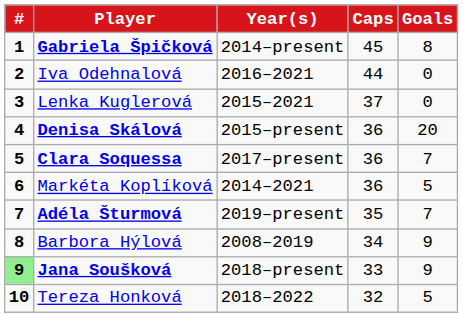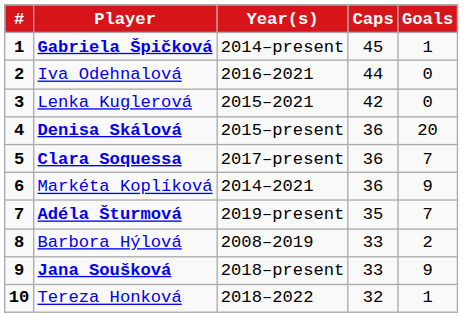 <table class="wikitable sortable">
 <tr>
 <th style="background:#D7141A;color:white">#</th>
 <th style="background:#D7141A;color:white">Player</th>
 <th style="background:#D7141A;color:white">Year(s)</th>
 <th style="background:#D7141A;color:white">Caps</th>
 <th style="background:#D7141A;color:white">Goals</th>
 </tr>
 <tr>
 <td align=center><strong>1</strong></td>
 <td><strong><a href='#'>Gabriela Špičková</a></strong></td>
 <td>2014–present</td>
 <td align=center>45</td>
-<td align=center>8</td>
+<td align=center>1</td>
 </tr>
 <tr>
 <td align=center><strong>2</strong></td>
 <td><a href='#'>Iva Odehnalová</a></td>
 <td>2016–2021</td>
 <td align=center>44</td>
 <td align=center>0</td>
 </tr>
 <tr>
 <td align=center><strong>3</strong></td>
 <td><a href='#'>Lenka Kuglerová</a></td>
 <td>2015–2021</td>
-<td align=center>37</td>
+<td align=center>42</td>
 <td align=center>0</td>
 </tr>
 <tr>
 <td align=center><strong>4</strong></td>
 <td><strong><a href='#'>Denisa Skálová</a></strong></td>
 <td>2015–present</td>
 <td align=center>36</td>
 <td align=center>20</td>
 </tr>
 <tr>
 <td align=center><strong>5</strong></td>
 <td><strong><a href='#'>Clara Soquessa</a></strong></td>
 <td>2017–present</td>
 <td align=center>36</td>
 <td align=center>7</td>
 </tr>
 <tr>
 <td align=center><strong>6</strong></td>
 <td><a href='#'>Markéta Koplíková</a></td>
 <td>2014–2021</td>
 <td align=center>36</td>
-<td align=center>5</td>
+<td align=center>9</td>
 </tr>
 <tr>
 <td align=center><strong>7</strong></td>
 <td><strong><a href='#'>Adéla Šturmová</a></strong></td>
 <td>2019–present</td>
 <td align=center>35</td>
 <td align=center>7</td>
 </tr>
 <tr>
 <td align=center><strong>8</strong></td>
 <td><a href='#'>Barbora Hýlová</a></td>
 <td>2008–2019</td>
-<td align=center>34</td>
-<td align=center>9</td>
+<td align=center>33</td>
+<td align=center>2</td>
 </tr>
 <tr>
-<td align=center style="background: lightgreen;"><strong>9</strong></td>
+<td align=center><strong>9</strong></td>
 <td><strong><a href='#'>Jana Soušková</a></strong></td>
 <td>2018–present</td>
 <td align=center>33</td>
 <td align=center>9</td>
 </tr>
 <tr>
 <td align=center><strong>10</strong></td>
 <td><a href='#'>Tereza Honková</a></td>
 <td>2018–2022</td>
 <td align=center>32</td>
-<td align=center>5</td>
+<td align=center>1</td>
 </tr>
 </table>
